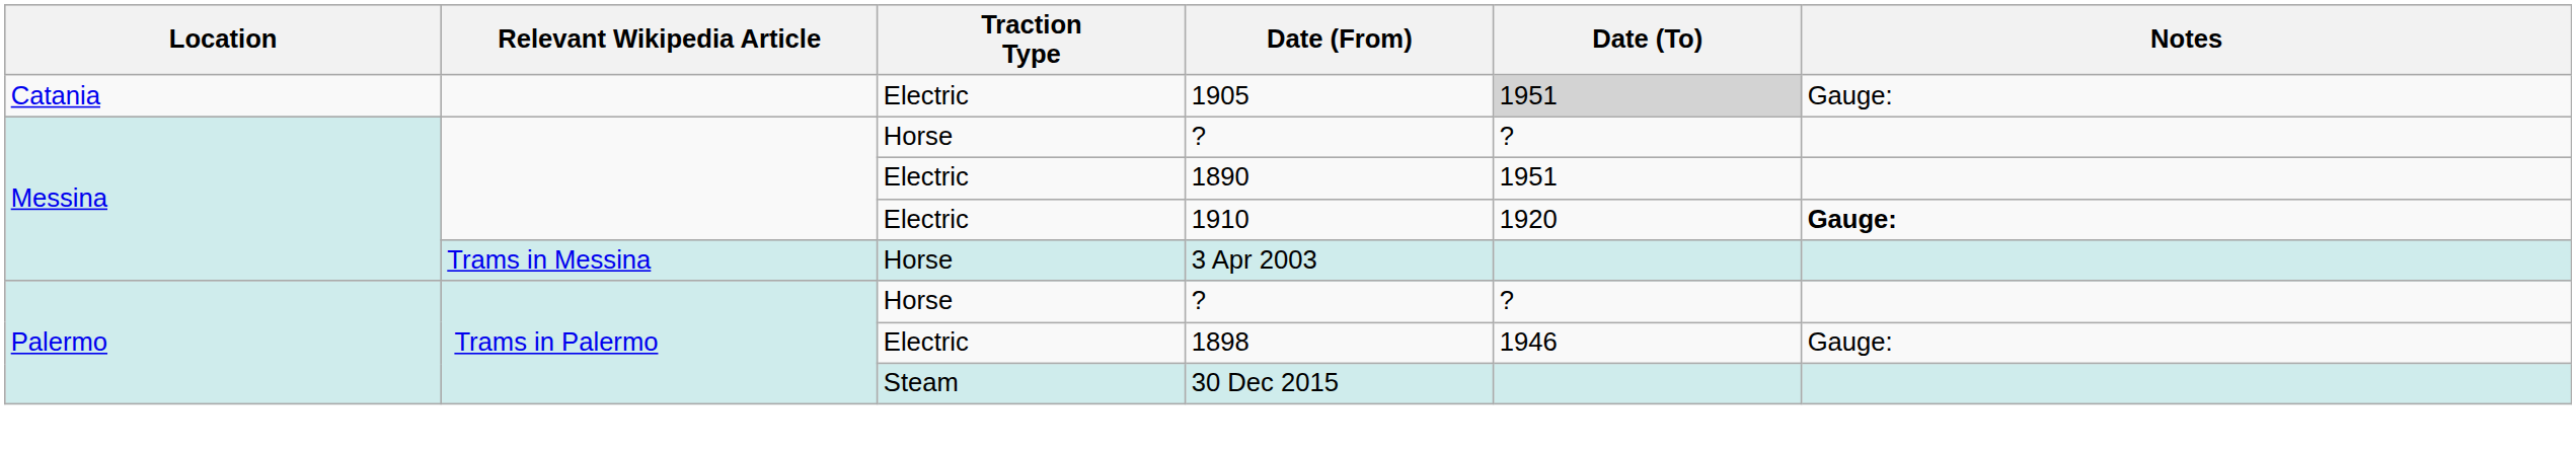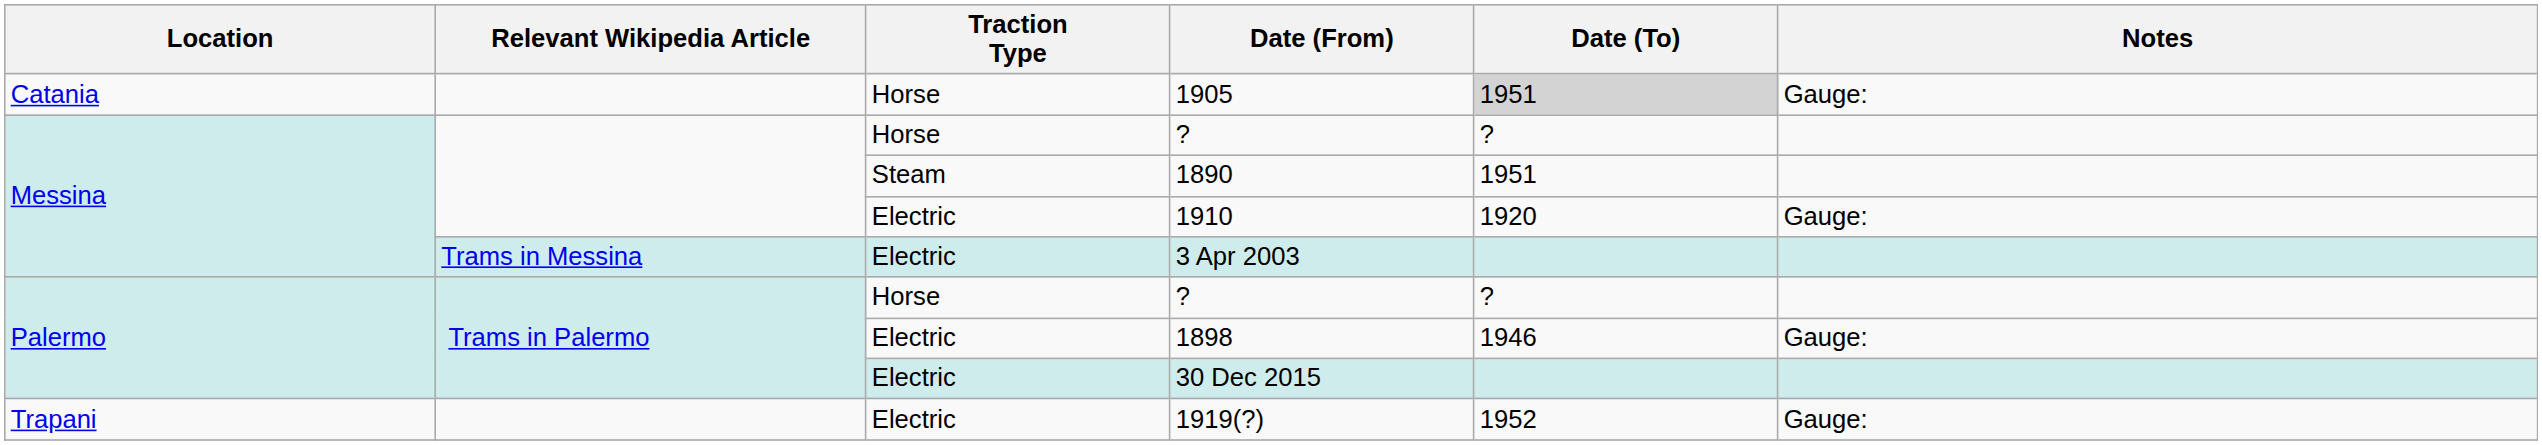 <table class="wikitable" style="width:100%;">
 <tr>
 <th style="width:17%;">Location</th>
 <th style="width:17%;">Relevant Wikipedia Article</th>
 <th style="width:12%;">Traction<br>Type</th>
 <th style="width:12%;">Date (From)</th>
 <th style="width:12%;">Date (To)</th>
 <th style="width:30%;">Notes</th>
 </tr>
 <tr>
 <td><a href='#'>Catania</a></td>
 <td> </td>
-<td>Electric</td>
+<td>Horse</td>
 <td>1905</td>
 <td style="background: lightgrey;">1951</td>
 <td>Gauge: </td>
 </tr>
 <tr>
 <td style="background:#CFECEC" rowspan="4"><a href='#'>Messina</a></td>
 <td rowspan="3"> </td>
 <td>Horse</td>
 <td>?</td>
 <td>?</td>
 <td> </td>
 </tr>
 <tr>
-<td>Electric</td>
+<td>Steam</td>
 <td>1890</td>
 <td>1951</td>
 <td> </td>
 </tr>
 <tr>
 <td>Electric</td>
 <td>1910</td>
 <td>1920</td>
-<td><strong>Gauge: </strong></td>
+<td>Gauge: </td>
 </tr>
 <tr style="background:#CFECEC">
 <td><a href='#'>Trams in Messina</a></td>
-<td>Horse</td>
+<td>Electric</td>
 <td>3 Apr 2003</td>
 <td> </td>
 <td> </td>
 </tr>
 <tr>
 <td style="background:#CFECEC" rowspan="3"><a href='#'>Palermo</a></td>
 <td style="background:#CFECEC" rowspan="3"> <a href='#'>Trams in Palermo</a></td>
 <td>Horse</td>
 <td>?</td>
 <td>?</td>
 <td> </td>
 </tr>
 <tr>
 <td>Electric</td>
 <td>1898</td>
 <td>1946</td>
 <td>Gauge: </td>
 </tr>
 <tr style="background:#CFECEC">
-<td>Steam</td>
+<td>Electric</td>
 <td>30 Dec 2015</td>
 <td> </td>
 <td> </td>
 </tr>
+<tr>
+<td><a href='#'>Trapani</a></td>
+<td> </td>
+<td>Electric</td>
+<td>1919(?)</td>
+<td>1952</td>
+<td>Gauge: </td>
+</tr>
 </table>
